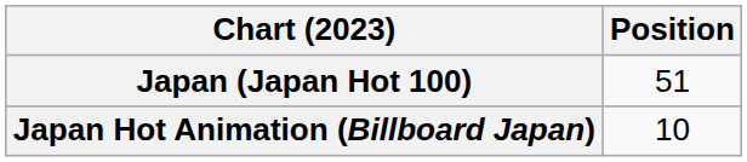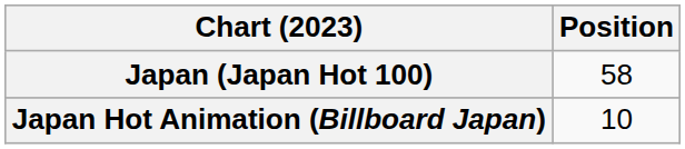 <table class="wikitable sortable plainrowheaders" style="text-align:center">
 <tr>
 <th scope="col">Chart (2023)</th>
 <th scope="col">Position</th>
 </tr>
 <tr>
 <th scope="row">Japan (Japan Hot 100)</th>
-<td>51</td>
+<td>58</td>
 </tr>
 <tr>
 <th scope="row">Japan Hot Animation (<em>Billboard Japan</em>)</th>
 <td>10</td>
 </tr>
 </table>
